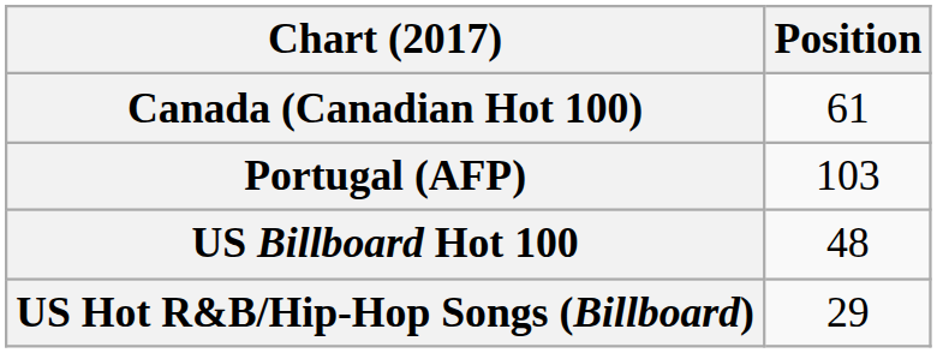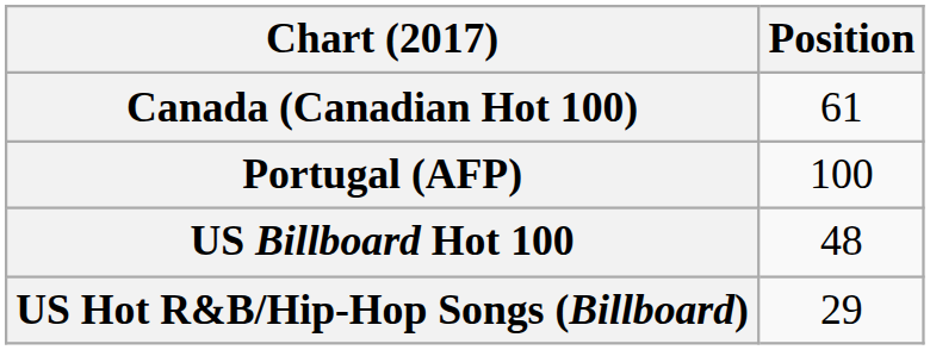 <table class="wikitable sortable plainrowheaders" style="text-align:center">
 <tr>
 <th scope="col">Chart (2017)</th>
 <th scope="col">Position</th>
 </tr>
 <tr>
 <th scope="row">Canada (Canadian Hot 100)</th>
 <td>61</td>
 </tr>
 <tr>
 <th scope="row">Portugal (AFP)</th>
-<td>103</td>
+<td>100</td>
 </tr>
 <tr>
 <th scope="row">US <em>Billboard</em> Hot 100</th>
 <td>48</td>
 </tr>
 <tr>
 <th scope="row">US Hot R&B/Hip-Hop Songs (<em>Billboard</em>)</th>
 <td>29</td>
 </tr>
 </table>
